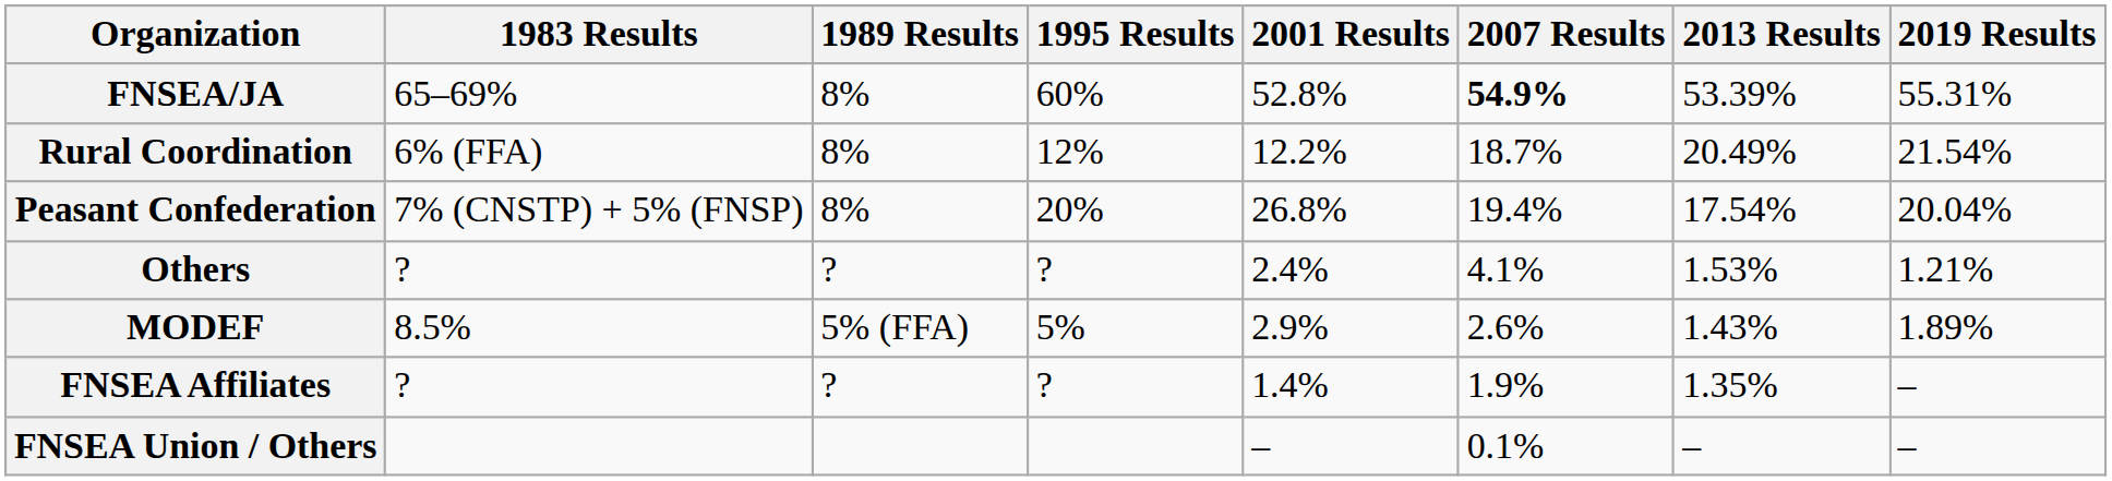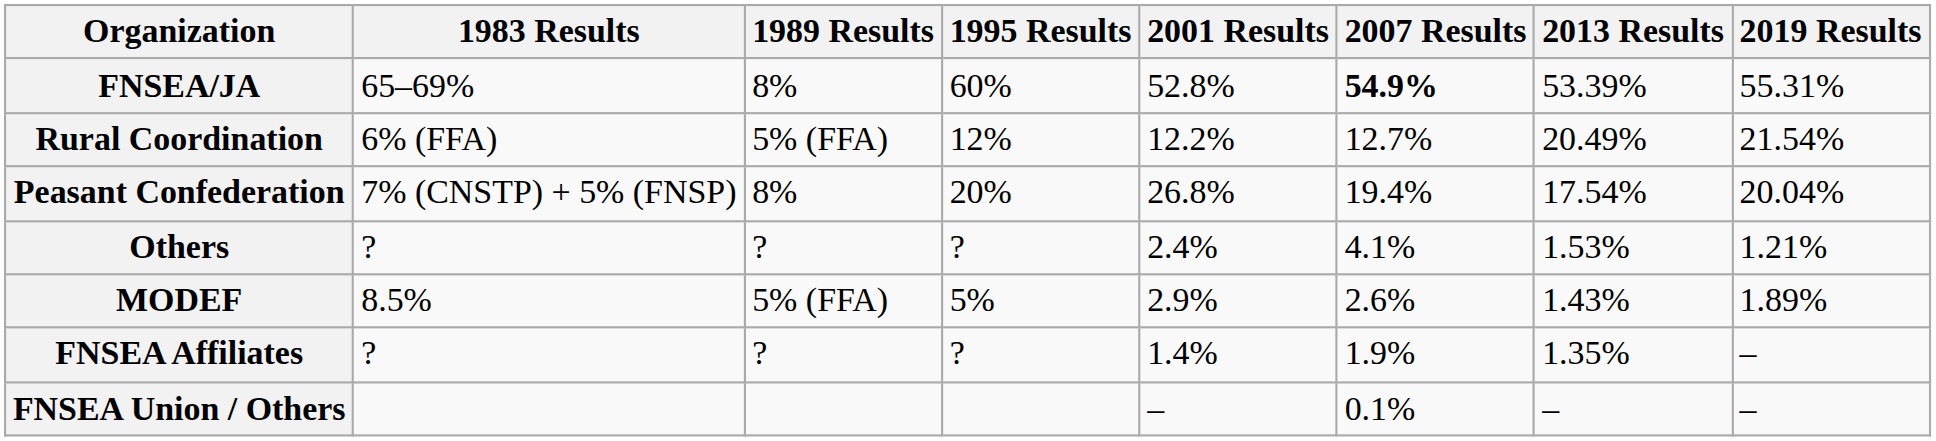 <table class="wikitable alternance">
 <tr>
 <th scope=col>Organization</th>
 <th scope=col>1983 Results</th>
 <th scope=col>1989 Results</th>
 <th scope=col>1995 Results</th>
 <th scope=col>2001 Results</th>
 <th scope=col>2007 Results</th>
 <th scope=col>2013 Results</th>
 <th scope=col>2019 Results</th>
 </tr>
 <tr>
 <th scope=row>FNSEA/JA</th>
 <td>65–69%</td>
 <td>8%</td>
 <td>60%</td>
 <td>52.8%</td>
 <td><strong>54.9%</strong></td>
 <td>53.39%</td>
 <td>55.31%</td>
 </tr>
 <tr>
 <th scope=row>Rural Coordination</th>
 <td>6% (FFA)</td>
-<td>8%</td>
+<td>5% (FFA)</td>
 <td>12%</td>
 <td>12.2%</td>
-<td>18.7%</td>
+<td>12.7%</td>
 <td>20.49%</td>
 <td>21.54%</td>
 </tr>
 <tr>
 <th scope=row>Peasant Confederation</th>
 <td>7% (CNSTP) + 5% (FNSP)</td>
 <td>8%</td>
 <td>20%</td>
 <td>26.8%</td>
 <td>19.4%</td>
 <td>17.54%</td>
 <td>20.04%</td>
 </tr>
 <tr>
 <th scope=row>Others</th>
 <td>?</td>
 <td>?</td>
 <td>?</td>
 <td>2.4%</td>
 <td>4.1%</td>
 <td>1.53%</td>
 <td>1.21%</td>
 </tr>
 <tr>
 <th scope=row>MODEF</th>
 <td>8.5%</td>
 <td>5% (FFA)</td>
 <td>5%</td>
 <td>2.9%</td>
 <td>2.6%</td>
 <td>1.43%</td>
 <td>1.89%</td>
 </tr>
 <tr>
 <th scope=row>FNSEA Affiliates</th>
 <td>?</td>
 <td>?</td>
 <td>?</td>
 <td>1.4%</td>
 <td>1.9%</td>
 <td>1.35%</td>
 <td>–</td>
 </tr>
 <tr>
 <th scope=row>FNSEA Union / Others</th>
 <td></td>
 <td></td>
 <td></td>
 <td>–</td>
 <td>0.1%</td>
 <td>–</td>
 <td>–</td>
 </tr>
 </table>
